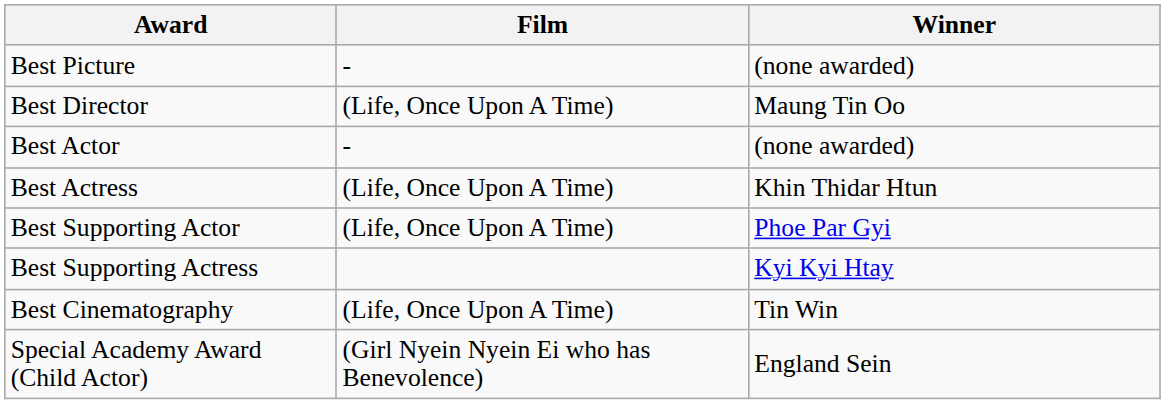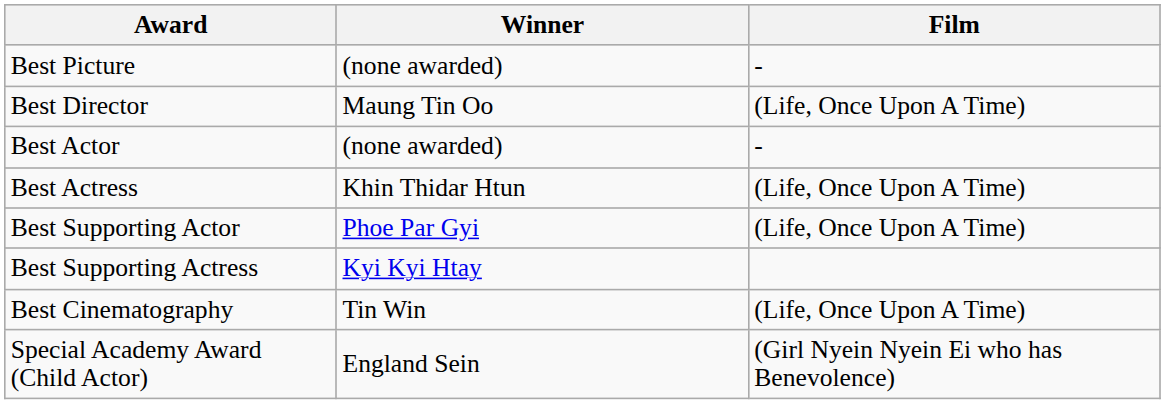 <table class="wikitable">
 <tr>
 <th width="200"><strong>Award</strong></th>
+<th width="250"><strong>Winner</strong></th>
 <th width="250"><strong>Film</strong></th>
-<th width="250"><strong>Winner</strong></th>
 </tr>
 <tr>
 <td>Best Picture</td>
+<td>(none awarded)</td>
 <td>-</td>
-<td>(none awarded)</td>
 </tr>
 <tr>
 <td>Best Director</td>
+<td>Maung Tin Oo</td>
 <td> (Life, Once Upon A Time)</td>
-<td>Maung Tin Oo</td>
 </tr>
 <tr>
 <td>Best Actor</td>
+<td>(none awarded)</td>
 <td>-</td>
-<td>(none awarded)</td>
 </tr>
 <tr>
 <td>Best Actress</td>
+<td>Khin Thidar Htun</td>
 <td> (Life, Once Upon A Time)</td>
-<td>Khin Thidar Htun</td>
 </tr>
 <tr>
 <td>Best Supporting Actor</td>
+<td><a href='#'>Phoe Par Gyi</a></td>
 <td> (Life, Once Upon A Time)</td>
-<td><a href='#'>Phoe Par Gyi</a></td>
 </tr>
 <tr>
 <td>Best Supporting Actress</td>
+<td><a href='#'>Kyi Kyi Htay</a></td>
 <td></td>
-<td><a href='#'>Kyi Kyi Htay</a></td>
 </tr>
 <tr>
 <td>Best Cinematography</td>
+<td>Tin Win</td>
 <td> (Life, Once Upon A Time)</td>
-<td>Tin Win</td>
 </tr>
 <tr>
 <td>Special Academy Award (Child Actor)</td>
+<td>England Sein</td>
 <td> (Girl Nyein Nyein Ei who has Benevolence)</td>
-<td>England Sein</td>
 </tr>
 </table>
